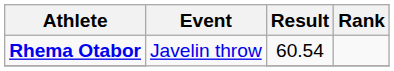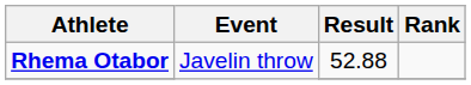 <table class=wikitable style=font-size:90%;text-align:center>
 <tr>
 <th>Athlete</th>
 <th>Event</th>
 <th>Result</th>
 <th>Rank</th>
 </tr>
 <tr>
 <td align=left><strong><a href='#'>Rhema Otabor</a></strong></td>
 <td align=left rowspan=2><a href='#'>Javelin throw</a></td>
-<td>60.54</td>
+<td>52.88</td>
 <td></td>
 </tr>
 <tr>
 </tr>
 </table>
